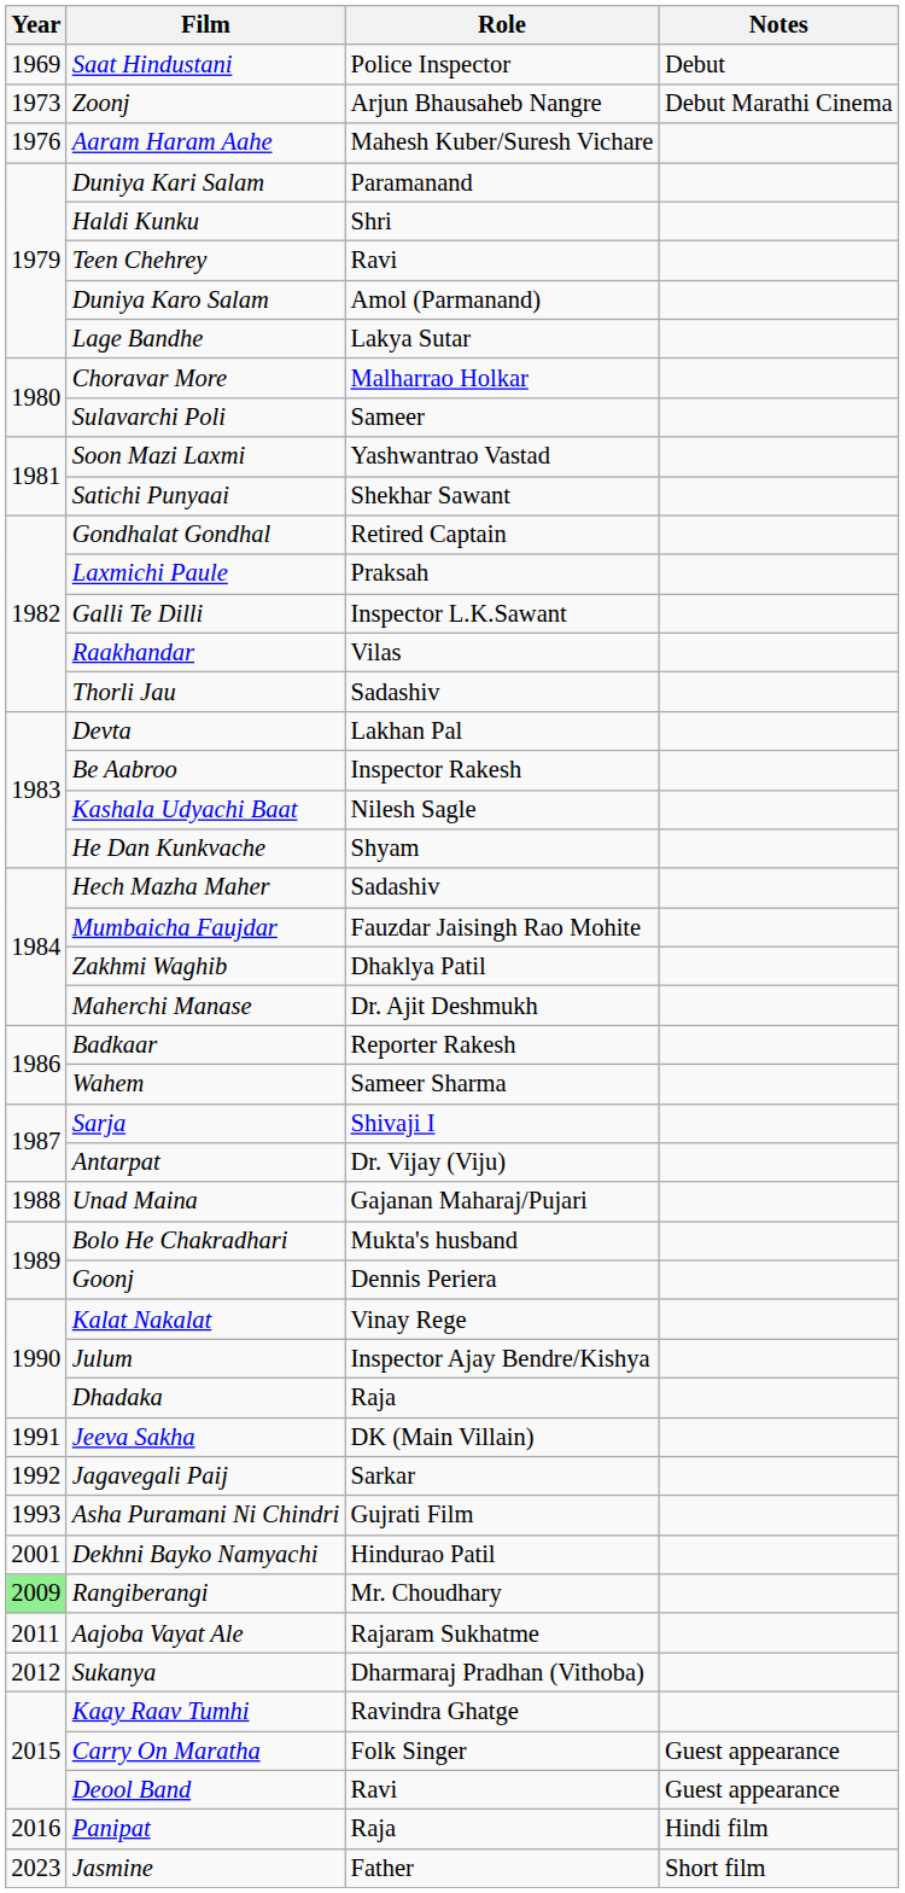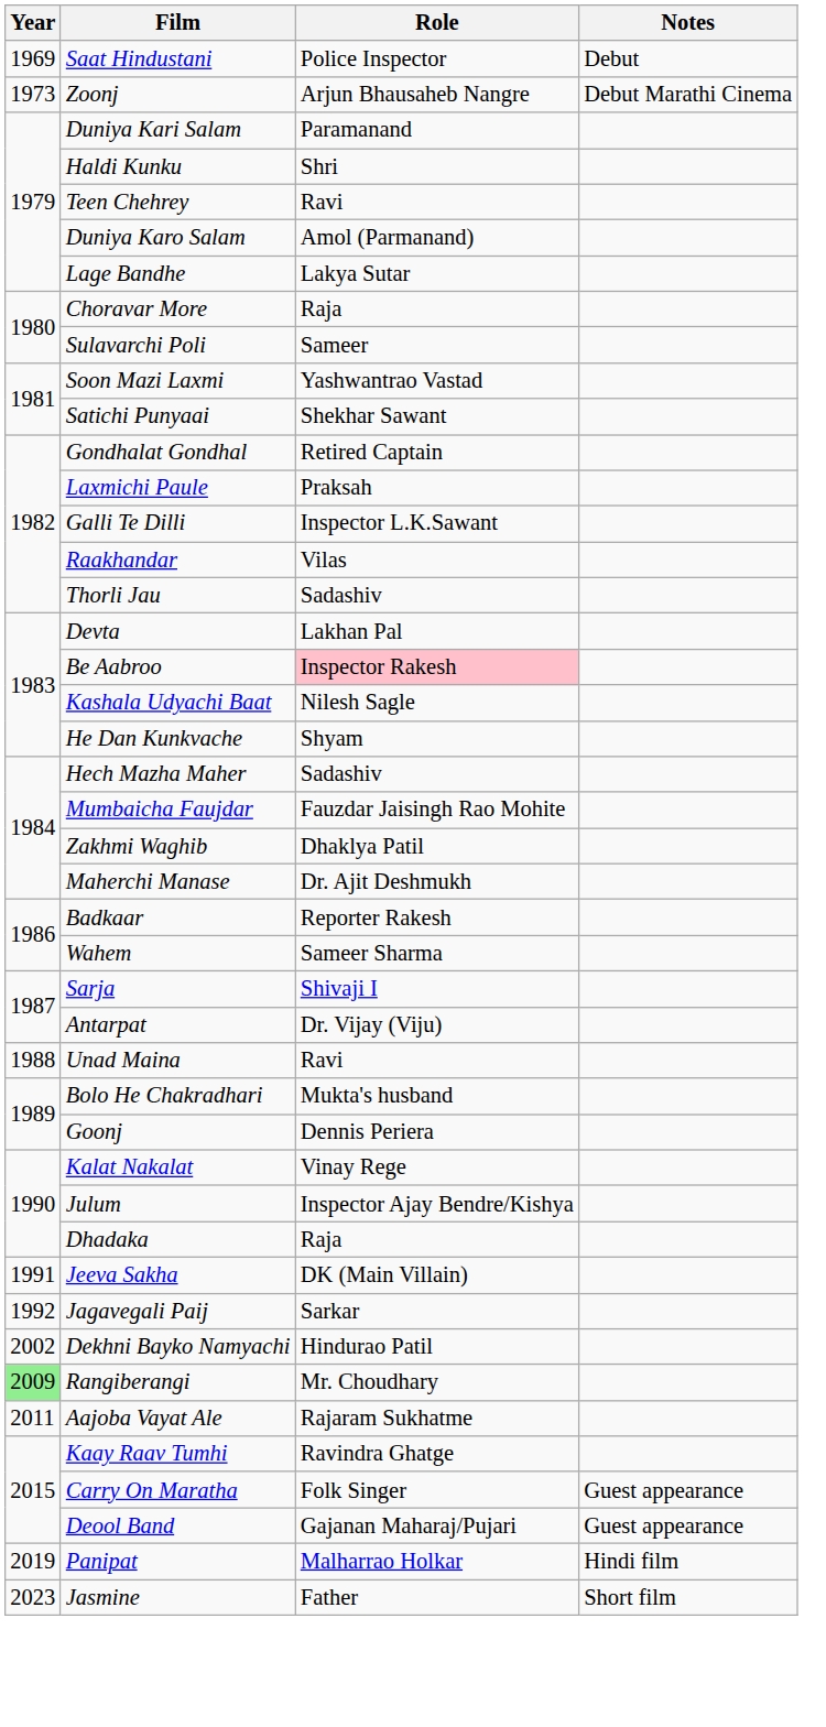 <table class="wikitable">
 <tr>
 <th>Year</th>
 <th>Film</th>
 <th>Role</th>
 <th>Notes</th>
 </tr>
 <tr>
 <td>1969</td>
 <td><em><a href='#'>Saat Hindustani</a></em></td>
 <td>Police Inspector</td>
 <td>Debut</td>
 </tr>
 <tr>
 <td>1973</td>
 <td><em>Zoonj</em></td>
 <td>Arjun Bhausaheb Nangre</td>
 <td>Debut Marathi Cinema</td>
-</tr>
-<tr>
-<td>1976</td>
-<td><em><a href='#'>Aaram Haram Aahe</a></em></td>
-<td>Mahesh Kuber/Suresh Vichare</td>
-<td></td>
 </tr>
 <tr>
 <td rowspan="5">1979</td>
 <td><em>Duniya Kari Salam</em></td>
 <td>Paramanand</td>
 <td></td>
 </tr>
 <tr>
 <td><em>Haldi Kunku</em></td>
 <td>Shri</td>
 <td></td>
 </tr>
 <tr>
 <td><em>Teen Chehrey</em></td>
 <td>Ravi</td>
 <td></td>
 </tr>
 <tr>
 <td><em>Duniya Karo Salam</em></td>
 <td>Amol (Parmanand)</td>
 <td></td>
 </tr>
 <tr>
 <td><em>Lage Bandhe</em></td>
 <td>Lakya Sutar</td>
 <td></td>
 </tr>
 <tr>
 <td rowspan="2">1980</td>
 <td><em>Choravar More</em></td>
-<td><a href='#'>Malharrao Holkar</a></td>
+<td>Raja</td>
 <td></td>
 </tr>
 <tr>
 <td><em>Sulavarchi Poli</em></td>
 <td>Sameer</td>
 <td></td>
 </tr>
 <tr>
 <td rowspan="2">1981</td>
 <td><em>Soon Mazi Laxmi</em></td>
 <td>Yashwantrao Vastad</td>
 <td></td>
 </tr>
 <tr>
 <td><em>Satichi Punyaai</em></td>
 <td>Shekhar Sawant</td>
 <td></td>
 </tr>
 <tr>
 <td rowspan="5">1982</td>
 <td><em>Gondhalat Gondhal</em></td>
 <td>Retired Captain</td>
 <td></td>
 </tr>
 <tr>
 <td><em><a href='#'>Laxmichi Paule</a></em></td>
 <td>Praksah</td>
 <td></td>
 </tr>
 <tr>
 <td><em>Galli Te Dilli</em></td>
 <td>Inspector L.K.Sawant</td>
 <td></td>
 </tr>
 <tr>
 <td><em><a href='#'>Raakhandar</a></em></td>
 <td>Vilas</td>
 <td></td>
 </tr>
 <tr>
 <td><em>Thorli Jau</em></td>
 <td>Sadashiv</td>
 <td></td>
 </tr>
 <tr>
 <td rowspan="4">1983</td>
 <td><em>Devta</em></td>
 <td>Lakhan Pal</td>
 <td></td>
 </tr>
 <tr>
 <td><em>Be Aabroo</em></td>
-<td>Inspector Rakesh</td>
+<td style="background: pink;">Inspector Rakesh</td>
 <td></td>
 </tr>
 <tr>
 <td><em><a href='#'>Kashala Udyachi Baat</a></em></td>
 <td>Nilesh Sagle</td>
 <td></td>
 </tr>
 <tr>
 <td><em>He Dan Kunkvache</em></td>
 <td>Shyam</td>
 <td></td>
 </tr>
 <tr>
 <td rowspan="4">1984</td>
 <td><em>Hech Mazha Maher</em></td>
 <td>Sadashiv</td>
 <td></td>
 </tr>
 <tr>
 <td><em><a href='#'>Mumbaicha Faujdar</a></em></td>
 <td>Fauzdar Jaisingh Rao Mohite</td>
 <td></td>
 </tr>
 <tr>
 <td><em>Zakhmi Waghib</em></td>
 <td>Dhaklya Patil</td>
 <td></td>
 </tr>
 <tr>
 <td><em>Maherchi Manase</em></td>
 <td>Dr. Ajit Deshmukh</td>
 <td></td>
 </tr>
 <tr>
 <td rowspan="2">1986</td>
 <td><em>Badkaar</em></td>
 <td>Reporter Rakesh</td>
 <td></td>
 </tr>
 <tr>
 <td><em>Wahem</em></td>
 <td>Sameer Sharma</td>
 <td></td>
 </tr>
 <tr>
 <td rowspan="2">1987</td>
 <td><em><a href='#'>Sarja</a></em></td>
 <td><a href='#'>Shivaji I</a></td>
 <td></td>
 </tr>
 <tr>
 <td><em>Antarpat</em></td>
 <td>Dr. Vijay (Viju)</td>
 <td></td>
 </tr>
 <tr>
 <td>1988</td>
 <td><em>Unad Maina</em></td>
-<td>Gajanan Maharaj/Pujari</td>
+<td>Ravi</td>
 <td></td>
 </tr>
 <tr>
 <td rowspan="2">1989</td>
 <td><em>Bolo He Chakradhari</em></td>
 <td>Mukta's husband</td>
 <td></td>
 </tr>
 <tr>
 <td><em>Goonj</em></td>
 <td>Dennis Periera</td>
 <td></td>
 </tr>
 <tr>
 <td rowspan="3">1990</td>
 <td><em><a href='#'>Kalat Nakalat</a></em></td>
 <td>Vinay Rege</td>
 <td></td>
 </tr>
 <tr>
 <td><em>Julum</em></td>
 <td>Inspector Ajay Bendre/Kishya</td>
 <td></td>
 </tr>
 <tr>
 <td><em>Dhadaka</em></td>
 <td>Raja</td>
 <td></td>
 </tr>
 <tr>
 <td>1991</td>
 <td><em><a href='#'>Jeeva Sakha</a></em></td>
 <td>DK (Main Villain)</td>
 <td></td>
 </tr>
 <tr>
 <td>1992</td>
 <td><em>Jagavegali Paij</em></td>
 <td>Sarkar</td>
 <td></td>
 </tr>
 <tr>
-<td>1993</td>
-<td><em>Asha Puramani Ni Chindri</em></td>
-<td>Gujrati Film</td>
-<td></td>
-</tr>
-<tr>
-<td>2001</td>
+<td>2002</td>
 <td><em>Dekhni Bayko Namyachi</em></td>
 <td>Hindurao Patil</td>
 <td></td>
 </tr>
 <tr>
 <td style="background: lightgreen;">2009</td>
 <td><em>Rangiberangi</em></td>
 <td>Mr. Choudhary</td>
 <td></td>
 </tr>
 <tr>
 <td>2011</td>
 <td><em>Aajoba Vayat Ale</em></td>
 <td>Rajaram Sukhatme</td>
 <td></td>
 </tr>
 <tr>
-<td>2012</td>
-<td><em>Sukanya</em></td>
-<td>Dharmaraj Pradhan (Vithoba)</td>
-<td></td>
-</tr>
-<tr>
 <td rowspan="3">2015</td>
 <td><em><a href='#'>Kaay Raav Tumhi</a></em></td>
 <td>Ravindra Ghatge</td>
 <td></td>
 </tr>
 <tr>
 <td><em><a href='#'>Carry On Maratha</a></em></td>
 <td>Folk Singer</td>
 <td>Guest appearance</td>
 </tr>
 <tr>
 <td><em><a href='#'>Deool Band</a></em></td>
-<td>Ravi</td>
+<td>Gajanan Maharaj/Pujari</td>
 <td>Guest appearance</td>
 </tr>
 <tr>
-<td>2016</td>
+<td>2019</td>
 <td><a href='#'><em>Panipat</em></a></td>
-<td>Raja</td>
+<td><a href='#'>Malharrao Holkar</a></td>
 <td>Hindi film</td>
 </tr>
 <tr>
 <td>2023</td>
 <td><em>Jasmine</em></td>
 <td>Father</td>
 <td>Short film</td>
 </tr>
 </table>
